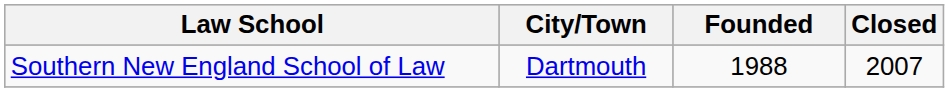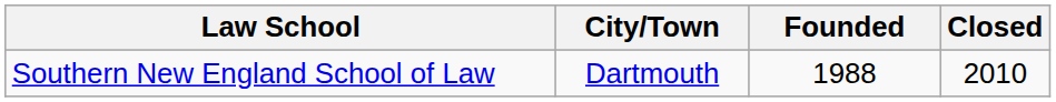 <table class="wikitable">
 <tr>
 <th width=300>Law School</th>
 <th width=100>City/Town</th>
 <th width = 100>Founded</th>
 <th>Closed</th>
 </tr>
 <tr>
 <td><a href='#'>Southern New England School of Law</a></td>
 <td style="text-align:center;"><a href='#'>Dartmouth</a></td>
 <td style="text-align:center;">1988</td>
-<td style="text-align:center;">2007</td>
+<td style="text-align:center;">2010</td>
 </tr>
 </table>
